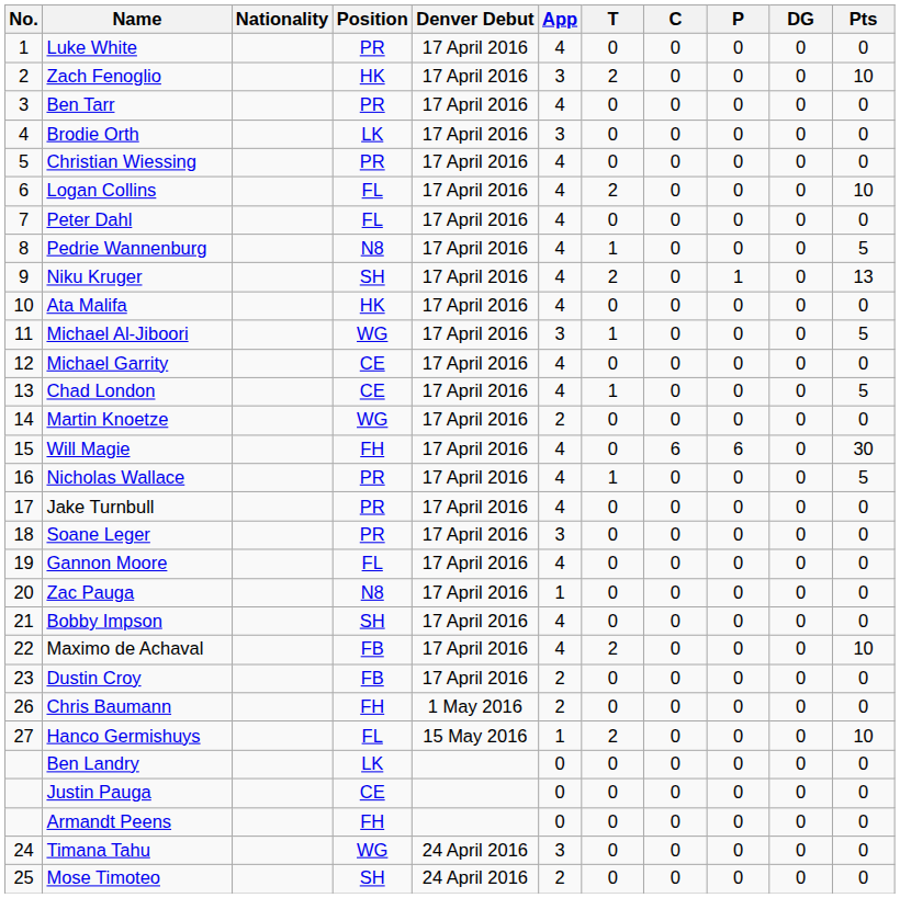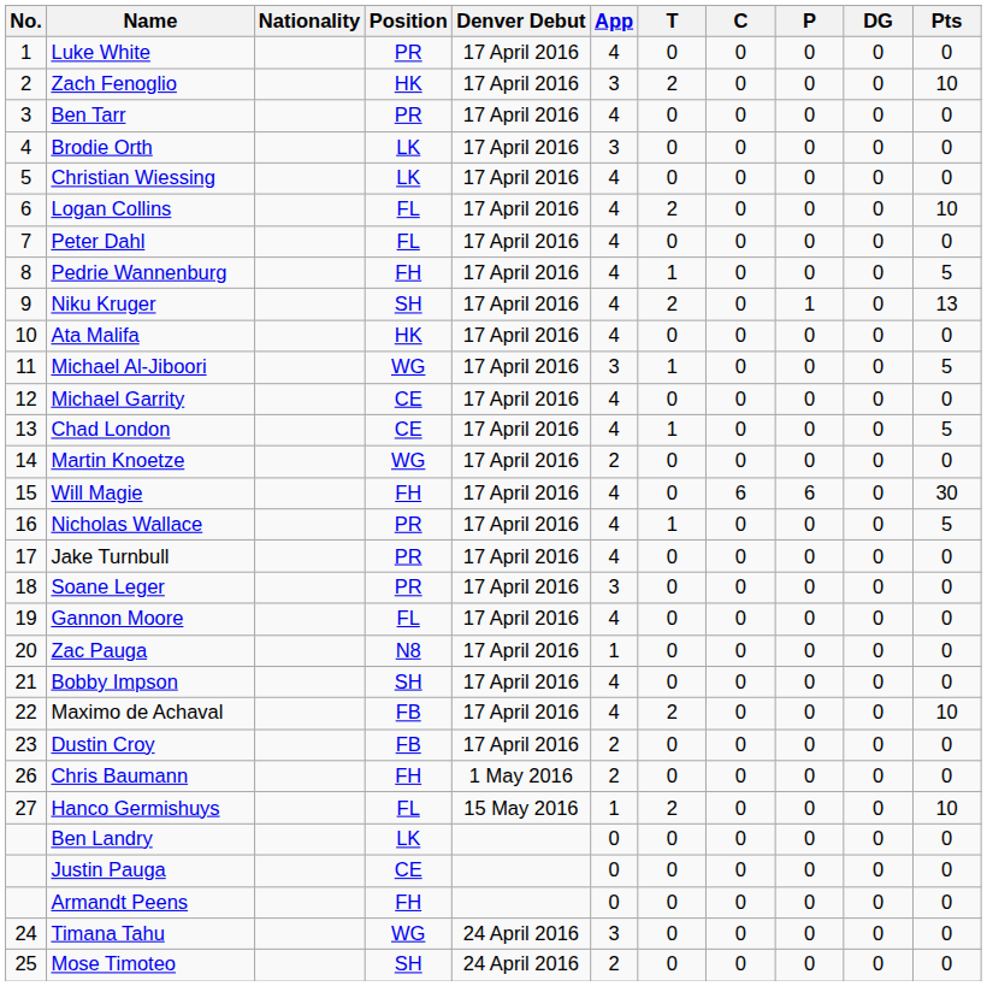 <table class="wikitable sortable" style="text-align: center;">
 <tr>
 <th>No.</th>
 <th style="width:10em">Name</th>
 <th>Nationality</th>
 <th>Position</th>
 <th>Denver Debut</th>
 <th><a href='#'>App</a></th>
 <th style="width:3em">T</th>
 <th style="width:3em">C</th>
 <th style="width:3em">P</th>
 <th style="width:3em">DG</th>
 <th style="width:3em">Pts</th>
 </tr>
 <tr>
 <td>1</td>
 <td align=left><a href='#'>Luke White</a></td>
 <td></td>
 <td><a href='#'>PR</a></td>
 <td>17 April 2016</td>
 <td>4</td>
 <td>0</td>
 <td>0</td>
 <td>0</td>
 <td>0</td>
 <td>0</td>
 </tr>
 <tr>
 <td>2</td>
 <td align=left><a href='#'>Zach Fenoglio</a></td>
 <td></td>
 <td><a href='#'>HK</a></td>
 <td>17 April 2016</td>
 <td>3</td>
 <td>2</td>
 <td>0</td>
 <td>0</td>
 <td>0</td>
 <td>10</td>
 </tr>
 <tr>
 <td>3</td>
 <td align=left><a href='#'>Ben Tarr</a></td>
 <td></td>
 <td><a href='#'>PR</a></td>
 <td>17 April 2016</td>
 <td>4</td>
 <td>0</td>
 <td>0</td>
 <td>0</td>
 <td>0</td>
 <td>0</td>
 </tr>
 <tr>
 <td>4</td>
 <td align=left><a href='#'>Brodie Orth</a></td>
 <td></td>
 <td><a href='#'>LK</a></td>
 <td>17 April 2016</td>
 <td>3</td>
 <td>0</td>
 <td>0</td>
 <td>0</td>
 <td>0</td>
 <td>0</td>
 </tr>
 <tr>
 <td>5</td>
 <td align=left><a href='#'>Christian Wiessing</a></td>
 <td></td>
-<td><a href='#'>PR</a></td>
+<td><a href='#'>LK</a></td>
 <td>17 April 2016</td>
 <td>4</td>
 <td>0</td>
 <td>0</td>
 <td>0</td>
 <td>0</td>
 <td>0</td>
 </tr>
 <tr>
 <td>6</td>
 <td align=left><a href='#'>Logan Collins</a></td>
 <td></td>
 <td><a href='#'>FL</a></td>
 <td>17 April 2016</td>
 <td>4</td>
 <td>2</td>
 <td>0</td>
 <td>0</td>
 <td>0</td>
 <td>10</td>
 </tr>
 <tr>
 <td>7</td>
 <td align=left><a href='#'>Peter Dahl</a></td>
 <td></td>
 <td><a href='#'>FL</a></td>
 <td>17 April 2016</td>
 <td>4</td>
 <td>0</td>
 <td>0</td>
 <td>0</td>
 <td>0</td>
 <td>0</td>
 </tr>
 <tr>
 <td>8</td>
 <td align=left><a href='#'>Pedrie Wannenburg</a></td>
 <td></td>
-<td><a href='#'>N8</a></td>
+<td><a href='#'>FH</a></td>
 <td>17 April 2016</td>
 <td>4</td>
 <td>1</td>
 <td>0</td>
 <td>0</td>
 <td>0</td>
 <td>5</td>
 </tr>
 <tr>
 <td>9</td>
 <td align=left><a href='#'>Niku Kruger</a></td>
 <td></td>
 <td><a href='#'>SH</a></td>
 <td>17 April 2016</td>
 <td>4</td>
 <td>2</td>
 <td>0</td>
 <td>1</td>
 <td>0</td>
 <td>13</td>
 </tr>
 <tr>
 <td>10</td>
 <td align=left><a href='#'>Ata Malifa</a></td>
 <td></td>
 <td><a href='#'>HK</a></td>
 <td>17 April 2016</td>
 <td>4</td>
 <td>0</td>
 <td>0</td>
 <td>0</td>
 <td>0</td>
 <td>0</td>
 </tr>
 <tr>
 <td>11</td>
 <td align=left><a href='#'>Michael Al-Jiboori</a></td>
 <td></td>
 <td><a href='#'>WG</a></td>
 <td>17 April 2016</td>
 <td>3</td>
 <td>1</td>
 <td>0</td>
 <td>0</td>
 <td>0</td>
 <td>5</td>
 </tr>
 <tr>
 <td>12</td>
 <td align=left><a href='#'>Michael Garrity</a></td>
 <td></td>
 <td><a href='#'>CE</a></td>
 <td>17 April 2016</td>
 <td>4</td>
 <td>0</td>
 <td>0</td>
 <td>0</td>
 <td>0</td>
 <td>0</td>
 </tr>
 <tr>
 <td>13</td>
 <td align=left><a href='#'>Chad London</a></td>
 <td></td>
 <td><a href='#'>CE</a></td>
 <td>17 April 2016</td>
 <td>4</td>
 <td>1</td>
 <td>0</td>
 <td>0</td>
 <td>0</td>
 <td>5</td>
 </tr>
 <tr>
 <td>14</td>
 <td align=left><a href='#'>Martin Knoetze</a></td>
 <td></td>
 <td><a href='#'>WG</a></td>
 <td>17 April 2016</td>
 <td>2</td>
 <td>0</td>
 <td>0</td>
 <td>0</td>
 <td>0</td>
 <td>0</td>
 </tr>
 <tr>
 <td>15</td>
 <td align=left><a href='#'>Will Magie</a></td>
 <td></td>
 <td><a href='#'>FH</a></td>
 <td>17 April 2016</td>
 <td>4</td>
 <td>0</td>
 <td>6</td>
 <td>6</td>
 <td>0</td>
 <td>30</td>
 </tr>
 <tr>
 <td>16</td>
 <td align=left><a href='#'>Nicholas Wallace</a></td>
 <td></td>
 <td><a href='#'>PR</a></td>
 <td>17 April 2016</td>
 <td>4</td>
 <td>1</td>
 <td>0</td>
 <td>0</td>
 <td>0</td>
 <td>5</td>
 </tr>
 <tr>
 <td>17</td>
 <td align=left>Jake Turnbull</td>
 <td></td>
 <td><a href='#'>PR</a></td>
 <td>17 April 2016</td>
 <td>4</td>
 <td>0</td>
 <td>0</td>
 <td>0</td>
 <td>0</td>
 <td>0</td>
 </tr>
 <tr>
 <td>18</td>
 <td align=left><a href='#'>Soane Leger</a></td>
 <td></td>
 <td><a href='#'>PR</a></td>
 <td>17 April 2016</td>
 <td>3</td>
 <td>0</td>
 <td>0</td>
 <td>0</td>
 <td>0</td>
 <td>0</td>
 </tr>
 <tr>
 <td>19</td>
 <td align=left><a href='#'>Gannon Moore</a></td>
 <td></td>
 <td><a href='#'>FL</a></td>
 <td>17 April 2016</td>
 <td>4</td>
 <td>0</td>
 <td>0</td>
 <td>0</td>
 <td>0</td>
 <td>0</td>
 </tr>
 <tr>
 <td>20</td>
 <td align=left><a href='#'>Zac Pauga</a></td>
 <td></td>
 <td><a href='#'>N8</a></td>
 <td>17 April 2016</td>
 <td>1</td>
 <td>0</td>
 <td>0</td>
 <td>0</td>
 <td>0</td>
 <td>0</td>
 </tr>
 <tr>
 <td>21</td>
 <td align=left><a href='#'>Bobby Impson</a></td>
 <td></td>
 <td><a href='#'>SH</a></td>
 <td>17 April 2016</td>
 <td>4</td>
 <td>0</td>
 <td>0</td>
 <td>0</td>
 <td>0</td>
 <td>0</td>
 </tr>
 <tr>
 <td>22</td>
 <td align=left>Maximo de Achaval</td>
 <td></td>
 <td><a href='#'>FB</a></td>
 <td>17 April 2016</td>
 <td>4</td>
 <td>2</td>
 <td>0</td>
 <td>0</td>
 <td>0</td>
 <td>10</td>
 </tr>
 <tr>
 <td>23</td>
 <td align=left><a href='#'>Dustin Croy</a></td>
 <td></td>
 <td><a href='#'>FB</a></td>
 <td>17 April 2016</td>
 <td>2</td>
 <td>0</td>
 <td>0</td>
 <td>0</td>
 <td>0</td>
 <td>0</td>
 </tr>
 <tr>
 <td>26</td>
 <td align=left><a href='#'>Chris Baumann</a></td>
 <td></td>
 <td><a href='#'>FH</a></td>
 <td>1 May 2016</td>
 <td>2</td>
 <td>0</td>
 <td>0</td>
 <td>0</td>
 <td>0</td>
 <td>0</td>
 </tr>
 <tr>
 <td>27</td>
 <td align=left><a href='#'>Hanco Germishuys</a></td>
 <td></td>
 <td><a href='#'>FL</a></td>
 <td>15 May 2016</td>
 <td>1</td>
 <td>2</td>
 <td>0</td>
 <td>0</td>
 <td>0</td>
 <td>10</td>
 </tr>
 <tr>
 <td></td>
 <td align=left><a href='#'>Ben Landry</a></td>
 <td></td>
 <td><a href='#'>LK</a></td>
 <td></td>
 <td>0</td>
 <td>0</td>
 <td>0</td>
 <td>0</td>
 <td>0</td>
 <td>0</td>
 </tr>
 <tr>
 <td></td>
 <td align=left><a href='#'>Justin Pauga</a></td>
 <td></td>
 <td><a href='#'>CE</a></td>
 <td></td>
 <td>0</td>
 <td>0</td>
 <td>0</td>
 <td>0</td>
 <td>0</td>
 <td>0</td>
 </tr>
 <tr>
 <td></td>
 <td align=left><a href='#'>Armandt Peens</a></td>
 <td></td>
 <td><a href='#'>FH</a></td>
 <td></td>
 <td>0</td>
 <td>0</td>
 <td>0</td>
 <td>0</td>
 <td>0</td>
 <td>0</td>
 </tr>
 <tr>
 <td>24</td>
 <td align=left><a href='#'>Timana Tahu</a></td>
 <td></td>
 <td><a href='#'>WG</a></td>
 <td>24 April 2016</td>
 <td>3</td>
 <td>0</td>
 <td>0</td>
 <td>0</td>
 <td>0</td>
 <td>0</td>
 </tr>
 <tr>
 <td>25</td>
 <td align=left><a href='#'>Mose Timoteo</a></td>
 <td></td>
 <td><a href='#'>SH</a></td>
 <td>24 April 2016</td>
 <td>2</td>
 <td>0</td>
 <td>0</td>
 <td>0</td>
 <td>0</td>
 <td>0</td>
 </tr>
 </table>
